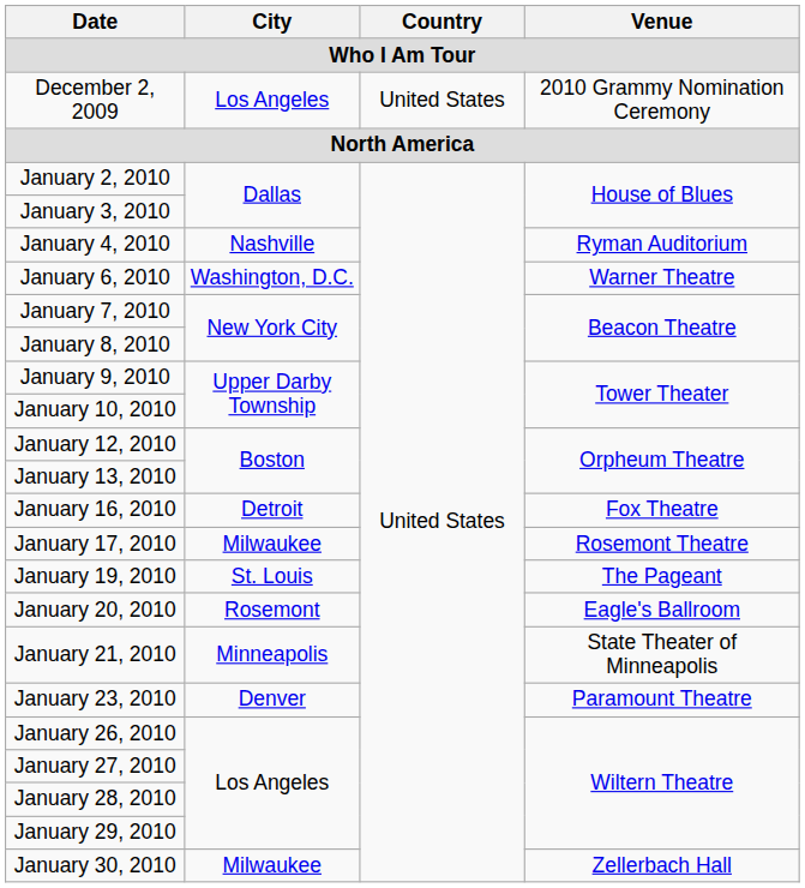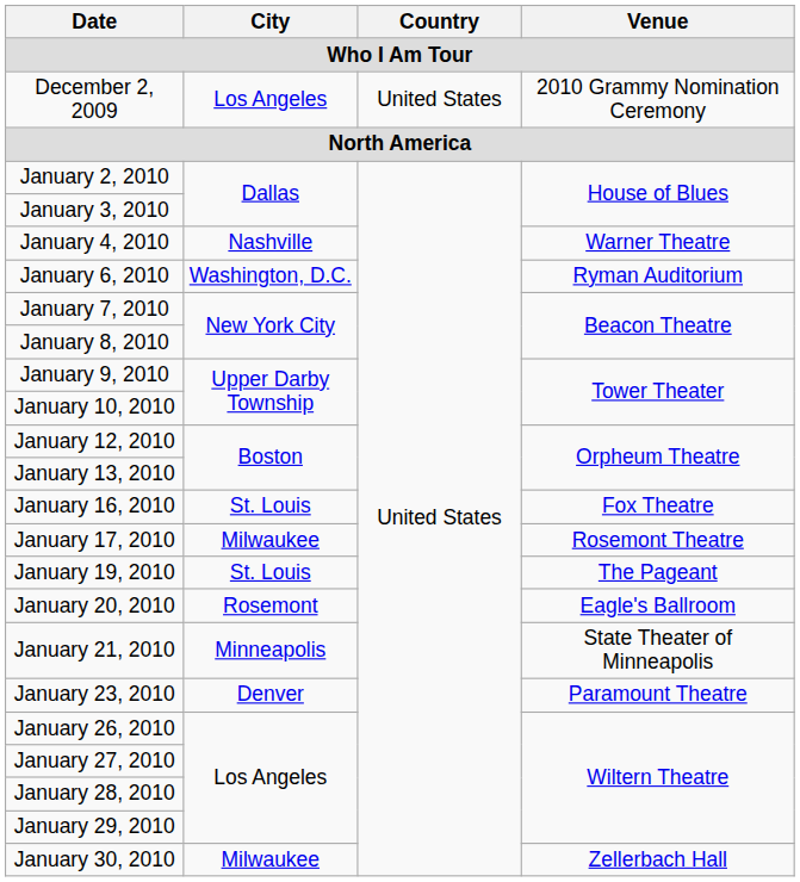 <table class="wikitable" style="text-align:center;">
 <tr>
 <th width="150">Date</th>
 <th width="140">City</th>
 <th width="140">Country</th>
 <th width="245">Venue</th>
 </tr>
 <tr bgcolor="#DDDDDD">
 <td colspan=4><strong>Who I Am Tour</strong></td>
 </tr>
 <tr>
 <td>December 2, 2009</td>
 <td><a href='#'>Los Angeles</a></td>
 <td>United States</td>
 <td>2010 Grammy Nomination Ceremony</td>
 </tr>
 <tr bgcolor="#DDDDDD">
 <td colspan=4><strong>North America</strong></td>
 </tr>
 <tr>
 <td>January 2, 2010</td>
 <td rowspan="2"><a href='#'>Dallas</a></td>
 <td rowspan="21">United States</td>
 <td rowspan="2"><a href='#'>House of Blues</a></td>
 </tr>
 <tr>
 <td>January 3, 2010</td>
 </tr>
 <tr>
 <td>January 4, 2010</td>
 <td><a href='#'>Nashville</a></td>
-<td><a href='#'>Ryman Auditorium</a></td>
+<td><a href='#'>Warner Theatre</a></td>
 </tr>
 <tr>
 <td>January 6, 2010</td>
 <td><a href='#'>Washington, D.C.</a></td>
-<td><a href='#'>Warner Theatre</a></td>
+<td><a href='#'>Ryman Auditorium</a></td>
 </tr>
 <tr>
 <td>January 7, 2010</td>
 <td rowspan="2"><a href='#'>New York City</a></td>
 <td rowspan="2"><a href='#'>Beacon Theatre</a></td>
 </tr>
 <tr>
 <td>January 8, 2010</td>
 </tr>
 <tr>
 <td>January 9, 2010</td>
 <td rowspan="2"><a href='#'>Upper Darby Township</a></td>
 <td rowspan="2"><a href='#'>Tower Theater</a></td>
 </tr>
 <tr>
 <td>January 10, 2010</td>
 </tr>
 <tr>
 <td>January 12, 2010</td>
 <td rowspan="2"><a href='#'>Boston</a></td>
 <td rowspan="2"><a href='#'>Orpheum Theatre</a></td>
 </tr>
 <tr>
 <td>January 13, 2010</td>
 </tr>
 <tr>
 <td>January 16, 2010</td>
-<td><a href='#'>Detroit</a></td>
+<td><a href='#'>St. Louis</a></td>
 <td><a href='#'>Fox Theatre</a></td>
 </tr>
 <tr>
 <td>January 17, 2010</td>
 <td><a href='#'>Milwaukee</a></td>
 <td><a href='#'>Rosemont Theatre</a></td>
 </tr>
 <tr>
 <td>January 19, 2010</td>
 <td><a href='#'>St. Louis</a></td>
 <td><a href='#'>The Pageant</a></td>
 </tr>
 <tr>
 <td>January 20, 2010</td>
 <td><a href='#'>Rosemont</a></td>
 <td><a href='#'>Eagle's Ballroom</a></td>
 </tr>
 <tr>
 <td>January 21, 2010</td>
 <td><a href='#'>Minneapolis</a></td>
 <td>State Theater of Minneapolis</td>
 </tr>
 <tr>
 <td>January 23, 2010</td>
 <td><a href='#'>Denver</a></td>
 <td><a href='#'>Paramount Theatre</a></td>
 </tr>
 <tr>
 <td>January 26, 2010</td>
 <td rowspan="4">Los Angeles</td>
 <td rowspan="4"><a href='#'>Wiltern Theatre</a></td>
 </tr>
 <tr>
 <td>January 27, 2010</td>
 </tr>
 <tr>
 <td>January 28, 2010</td>
 </tr>
 <tr>
 <td>January 29, 2010</td>
 </tr>
 <tr>
 <td>January 30, 2010</td>
 <td><a href='#'>Milwaukee</a></td>
 <td><a href='#'>Zellerbach Hall</a></td>
 </tr>
 </table>
